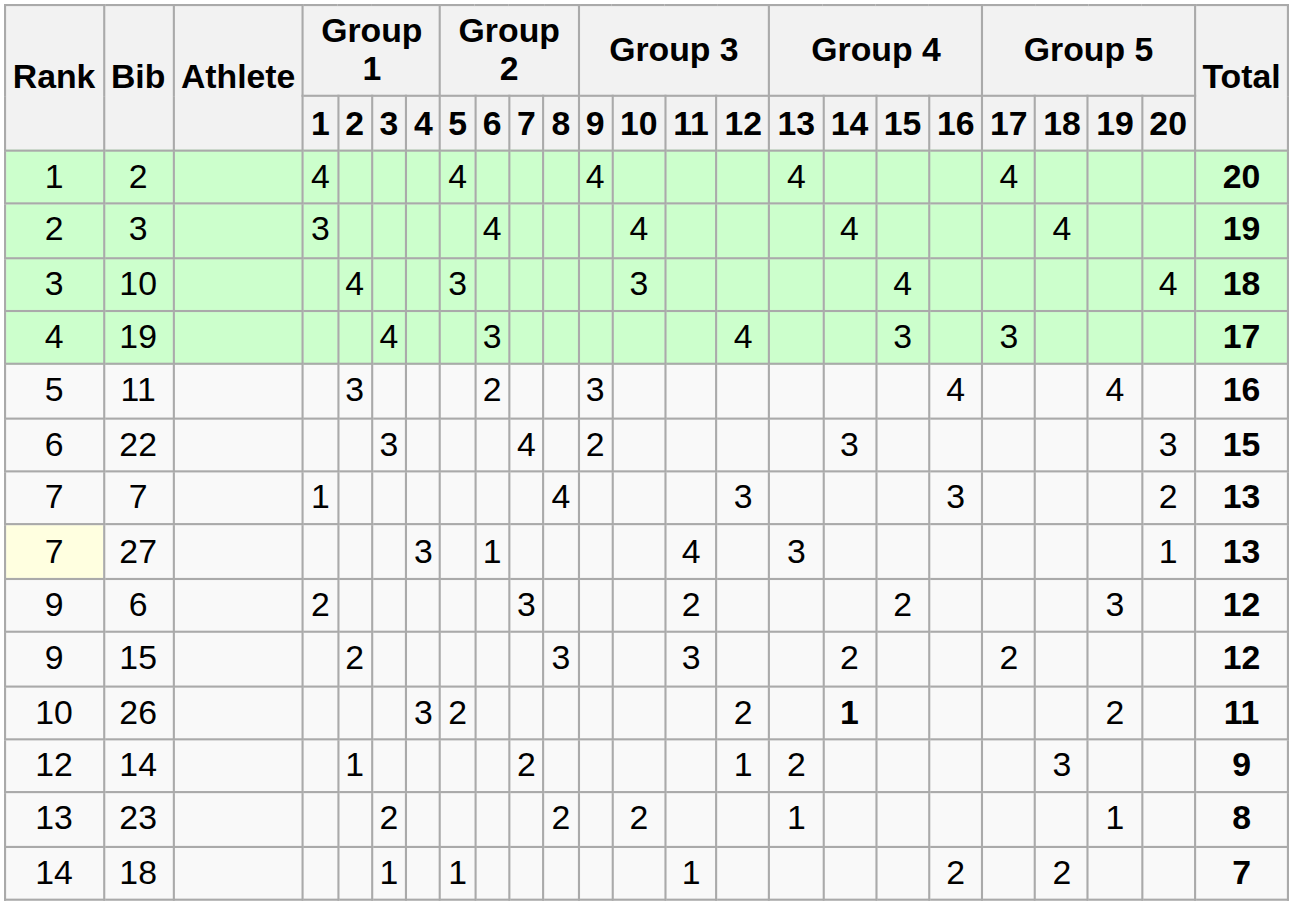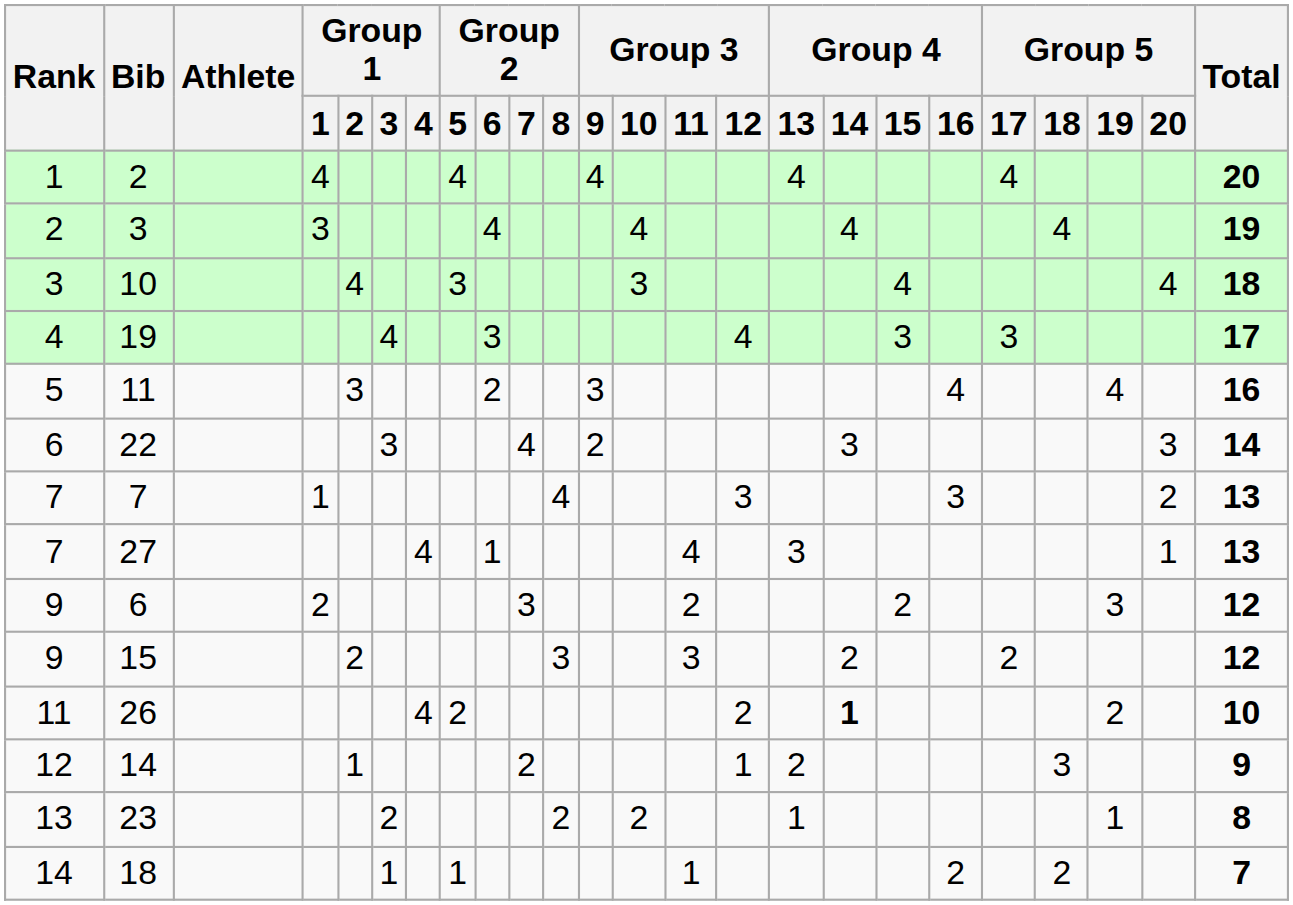 <table class="wikitable" style="text-align:center;">
 <tr>
 <th rowspan=2>Rank</th>
 <th rowspan=2>Bib</th>
 <th rowspan=2>Athlete</th>
 <th colspan=4>Group 1</th>
 <th colspan=4>Group 2</th>
 <th colspan=4>Group 3</th>
 <th colspan=4>Group 4</th>
 <th colspan=4>Group 5</th>
 <th rowspan=2>Total</th>
 </tr>
 <tr>
 <th>1</th>
 <th>2</th>
 <th>3</th>
 <th>4</th>
 <th>5</th>
 <th>6</th>
 <th>7</th>
 <th>8</th>
 <th>9</th>
 <th>10</th>
 <th>11</th>
 <th>12</th>
 <th>13</th>
 <th>14</th>
 <th>15</th>
 <th>16</th>
 <th>17</th>
 <th>18</th>
 <th>19</th>
 <th>20</th>
 </tr>
 <tr bgcolor=ccffcc>
 <td>1</td>
 <td>2</td>
 <td align=left></td>
 <td>4</td>
 <td></td>
 <td></td>
 <td></td>
 <td>4</td>
 <td></td>
 <td></td>
 <td></td>
 <td>4</td>
 <td></td>
 <td></td>
 <td></td>
 <td>4</td>
 <td></td>
 <td></td>
 <td></td>
 <td>4</td>
 <td></td>
 <td></td>
 <td></td>
 <td><strong>20</strong></td>
 </tr>
 <tr bgcolor=ccffcc>
 <td>2</td>
 <td>3</td>
 <td align=left></td>
 <td>3</td>
 <td></td>
 <td></td>
 <td></td>
 <td></td>
 <td>4</td>
 <td></td>
 <td></td>
 <td></td>
 <td>4</td>
 <td></td>
 <td></td>
 <td></td>
 <td>4</td>
 <td></td>
 <td></td>
 <td></td>
 <td>4</td>
 <td></td>
 <td></td>
 <td><strong>19</strong></td>
 </tr>
 <tr bgcolor=ccffcc>
 <td>3</td>
 <td>10</td>
 <td align=left></td>
 <td></td>
 <td>4</td>
 <td></td>
 <td></td>
 <td>3</td>
 <td></td>
 <td></td>
 <td></td>
 <td></td>
 <td>3</td>
 <td></td>
 <td></td>
 <td></td>
 <td></td>
 <td>4</td>
 <td></td>
 <td></td>
 <td></td>
 <td></td>
 <td>4</td>
 <td><strong>18</strong></td>
 </tr>
 <tr bgcolor=ccffcc>
 <td>4</td>
 <td>19</td>
 <td align=left></td>
 <td></td>
 <td></td>
 <td>4</td>
 <td></td>
 <td></td>
 <td>3</td>
 <td></td>
 <td></td>
 <td></td>
 <td></td>
 <td></td>
 <td>4</td>
 <td></td>
 <td></td>
 <td>3</td>
 <td></td>
 <td>3</td>
 <td></td>
 <td></td>
 <td></td>
 <td><strong>17</strong></td>
 </tr>
 <tr>
 <td>5</td>
 <td>11</td>
 <td align=left></td>
 <td></td>
 <td>3</td>
 <td></td>
 <td></td>
 <td></td>
 <td>2</td>
 <td></td>
 <td></td>
 <td>3</td>
 <td></td>
 <td></td>
 <td></td>
 <td></td>
 <td></td>
 <td></td>
 <td>4</td>
 <td></td>
 <td></td>
 <td>4</td>
 <td></td>
 <td><strong>16</strong></td>
 </tr>
 <tr>
 <td>6</td>
 <td>22</td>
 <td align=left></td>
 <td></td>
 <td></td>
 <td>3</td>
 <td></td>
 <td></td>
 <td></td>
 <td>4</td>
 <td></td>
 <td>2</td>
 <td></td>
 <td></td>
 <td></td>
 <td></td>
 <td>3</td>
 <td></td>
 <td></td>
 <td></td>
 <td></td>
 <td></td>
 <td>3</td>
-<td><strong>15</strong></td>
+<td><strong>14</strong></td>
 </tr>
 <tr>
 <td>7</td>
 <td>7</td>
 <td align=left></td>
 <td>1</td>
 <td></td>
 <td></td>
 <td></td>
 <td></td>
 <td></td>
 <td></td>
 <td>4</td>
 <td></td>
 <td></td>
 <td></td>
 <td>3</td>
 <td></td>
 <td></td>
 <td></td>
 <td>3</td>
 <td></td>
 <td></td>
 <td></td>
 <td>2</td>
 <td><strong>13</strong></td>
 </tr>
 <tr>
-<td style="background: lightyellow;">7</td>
+<td>7</td>
 <td>27</td>
 <td align=left></td>
 <td></td>
 <td></td>
 <td></td>
-<td>3</td>
+<td>4</td>
 <td></td>
 <td>1</td>
 <td></td>
 <td></td>
 <td></td>
 <td></td>
 <td>4</td>
 <td></td>
 <td>3</td>
 <td></td>
 <td></td>
 <td></td>
 <td></td>
 <td></td>
 <td></td>
 <td>1</td>
 <td><strong>13</strong></td>
 </tr>
 <tr>
 <td>9</td>
 <td>6</td>
 <td align=left></td>
 <td>2</td>
 <td></td>
 <td></td>
 <td></td>
 <td></td>
 <td></td>
 <td>3</td>
 <td></td>
 <td></td>
 <td></td>
 <td>2</td>
 <td></td>
 <td></td>
 <td></td>
 <td>2</td>
 <td></td>
 <td></td>
 <td></td>
 <td>3</td>
 <td></td>
 <td><strong>12</strong></td>
 </tr>
 <tr>
 <td>9</td>
 <td>15</td>
 <td align=left></td>
 <td></td>
 <td>2</td>
 <td></td>
 <td></td>
 <td></td>
 <td></td>
 <td></td>
 <td>3</td>
 <td></td>
 <td></td>
 <td>3</td>
 <td></td>
 <td></td>
 <td>2</td>
 <td></td>
 <td></td>
 <td>2</td>
 <td></td>
 <td></td>
 <td></td>
 <td><strong>12</strong></td>
 </tr>
 <tr>
-<td>10</td>
+<td>11</td>
 <td>26</td>
 <td align=left></td>
 <td></td>
 <td></td>
 <td></td>
-<td>3</td>
+<td>4</td>
 <td>2</td>
 <td></td>
 <td></td>
 <td></td>
 <td></td>
 <td></td>
 <td></td>
 <td>2</td>
 <td></td>
 <td><strong>1</strong></td>
 <td></td>
 <td></td>
 <td></td>
 <td></td>
 <td>2</td>
 <td></td>
-<td><strong>11</strong></td>
+<td><strong>10</strong></td>
 </tr>
 <tr>
 <td>12</td>
 <td>14</td>
 <td align=left></td>
 <td></td>
 <td>1</td>
 <td></td>
 <td></td>
 <td></td>
 <td></td>
 <td>2</td>
 <td></td>
 <td></td>
 <td></td>
 <td></td>
 <td>1</td>
 <td>2</td>
 <td></td>
 <td></td>
 <td></td>
 <td></td>
 <td>3</td>
 <td></td>
 <td></td>
 <td><strong>9</strong></td>
 </tr>
 <tr>
 <td>13</td>
 <td>23</td>
 <td align=left></td>
 <td></td>
 <td></td>
 <td>2</td>
 <td></td>
 <td></td>
 <td></td>
 <td></td>
 <td>2</td>
 <td></td>
 <td>2</td>
 <td></td>
 <td></td>
 <td>1</td>
 <td></td>
 <td></td>
 <td></td>
 <td></td>
 <td></td>
 <td>1</td>
 <td></td>
 <td><strong>8</strong></td>
 </tr>
 <tr>
 <td>14</td>
 <td>18</td>
 <td align=left></td>
 <td></td>
 <td></td>
 <td>1</td>
 <td></td>
 <td>1</td>
 <td></td>
 <td></td>
 <td></td>
 <td></td>
 <td></td>
 <td>1</td>
 <td></td>
 <td></td>
 <td></td>
 <td></td>
 <td>2</td>
 <td></td>
 <td>2</td>
 <td></td>
 <td></td>
 <td><strong>7</strong></td>
 </tr>
 </table>
